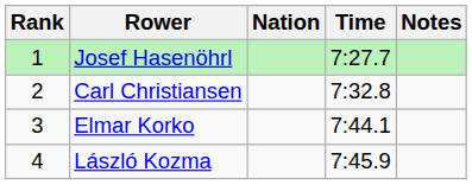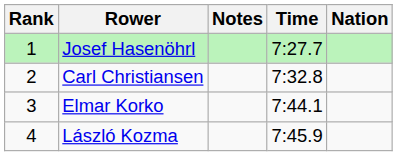 <table class="wikitable sortable" style="text-align:center">
 <tr>
 <th>Rank</th>
 <th>Rower</th>
+<th>Notes</th>
+<th>Time</th>
 <th>Nation</th>
-<th>Time</th>
-<th>Notes</th>
 </tr>
 <tr bgcolor=bbf3bb>
 <td>1</td>
 <td align=left><a href='#'>Josef Hasenöhrl</a></td>
+<td></td>
+<td>7:27.7</td>
 <td align=left></td>
-<td>7:27.7</td>
-<td></td>
 </tr>
 <tr>
 <td>2</td>
 <td align=left><a href='#'>Carl Christiansen</a></td>
+<td></td>
+<td>7:32.8</td>
 <td align=left></td>
-<td>7:32.8</td>
-<td></td>
 </tr>
 <tr>
 <td>3</td>
 <td align=left><a href='#'>Elmar Korko</a></td>
+<td></td>
+<td>7:44.1</td>
 <td align=left></td>
-<td>7:44.1</td>
-<td></td>
 </tr>
 <tr>
 <td>4</td>
 <td align=left><a href='#'>László Kozma</a></td>
+<td></td>
+<td>7:45.9</td>
 <td align=left></td>
-<td>7:45.9</td>
-<td></td>
 </tr>
 </table>
